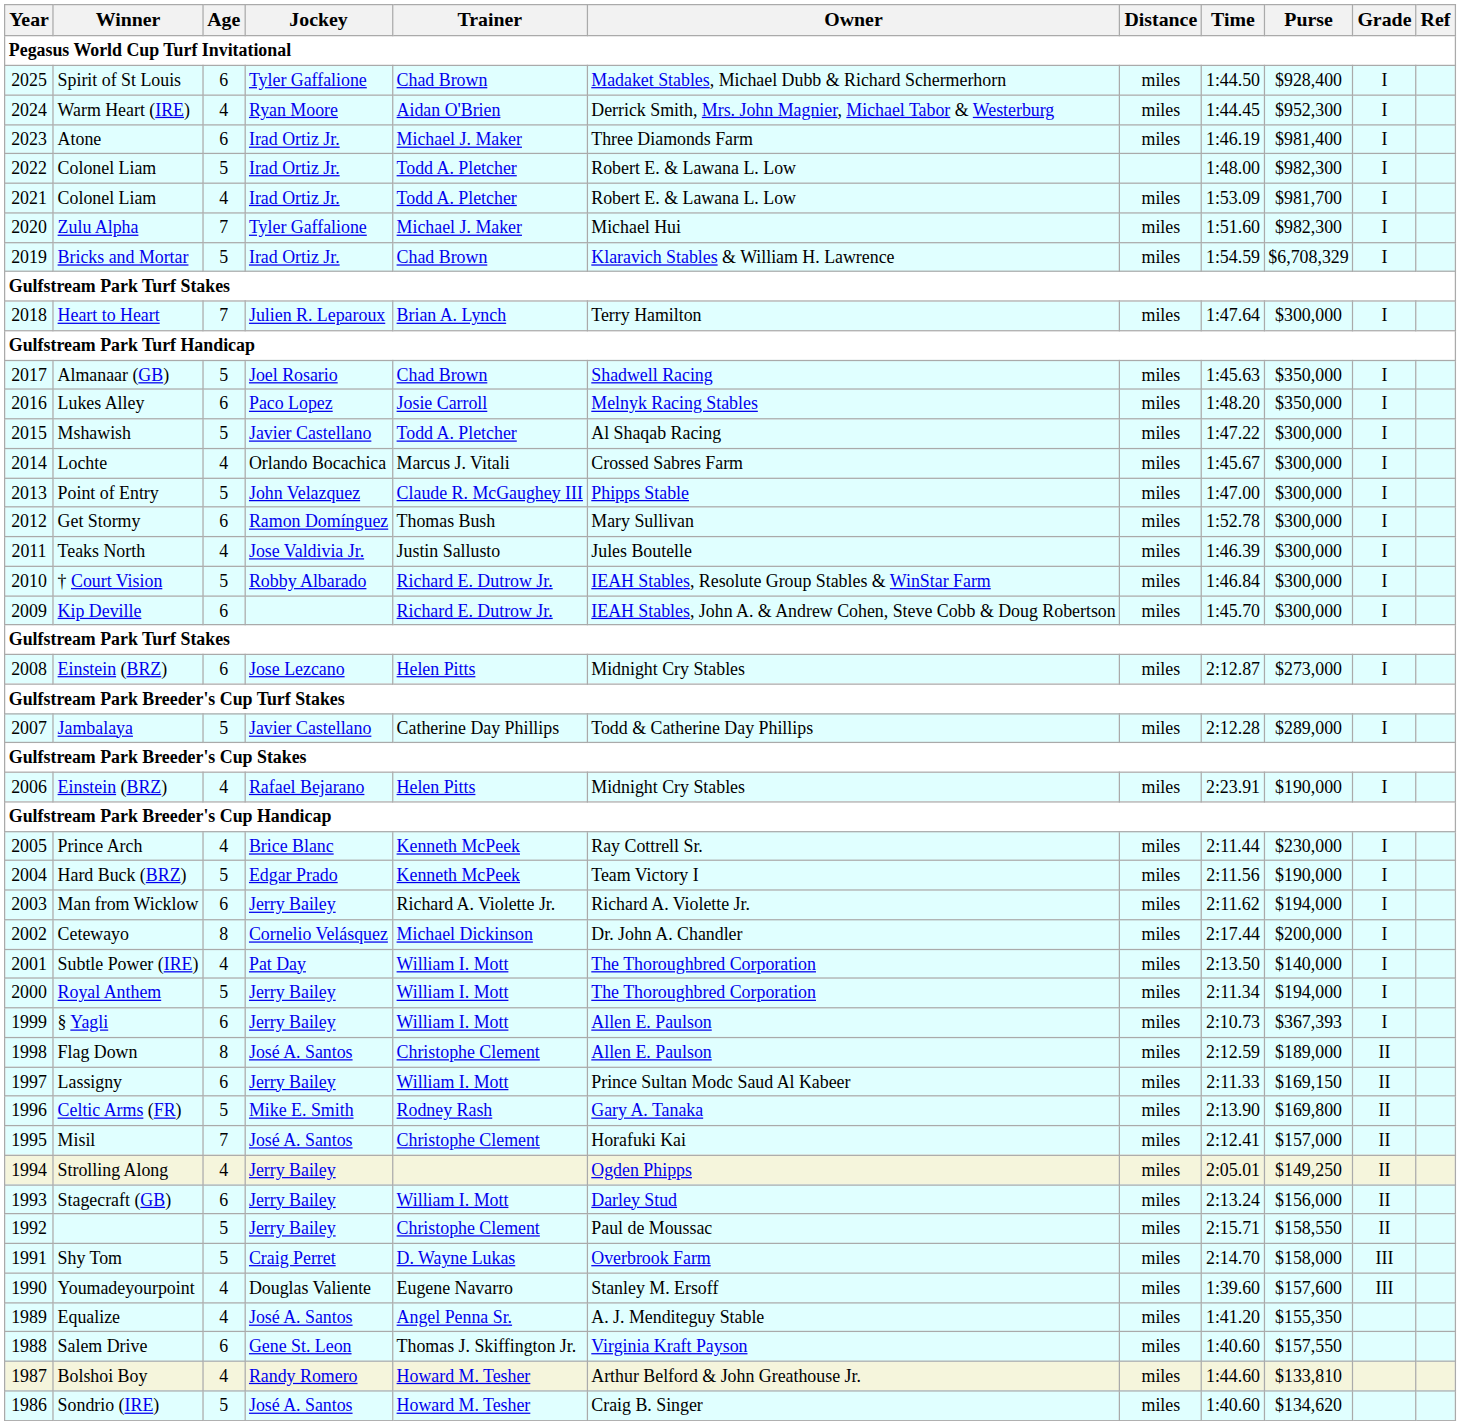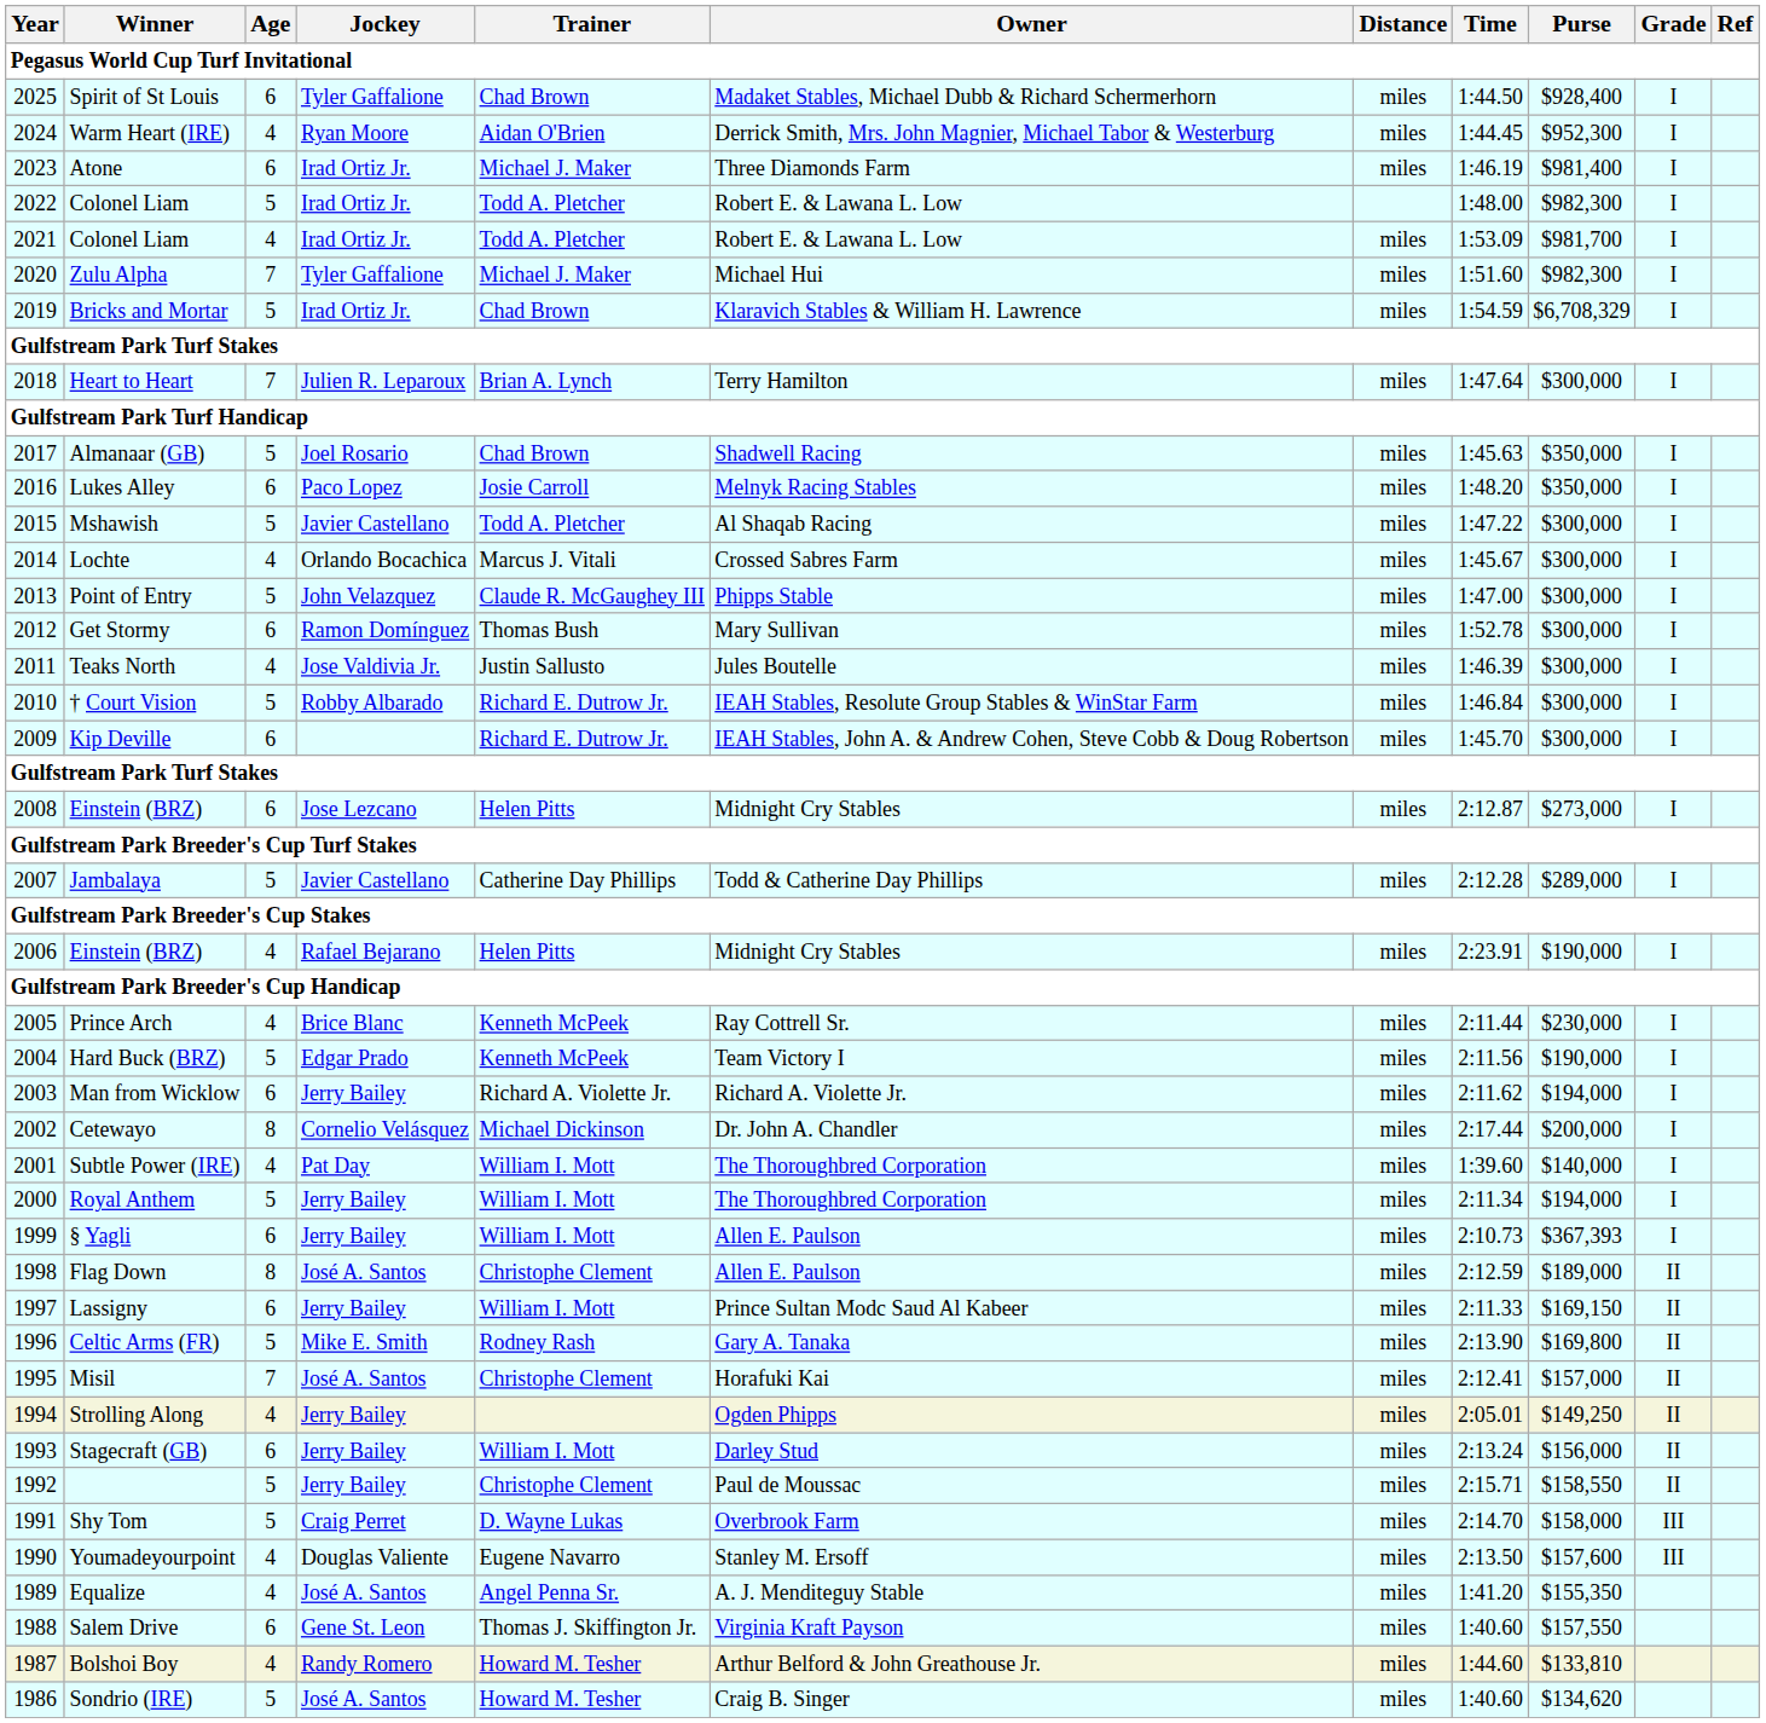 <table class="wikitable sortable">
 <tr>
 <th>Year</th>
 <th>Winner</th>
 <th>Age</th>
 <th>Jockey</th>
 <th>Trainer</th>
 <th>Owner</th>
 <th>Distance</th>
 <th>Time</th>
 <th>Purse</th>
 <th>Grade</th>
 <th>Ref</th>
 </tr>
 <tr style="font-size:90%; background-color:white">
 <td align="left" colspan=11><strong>Pegasus World Cup Turf Invitational</strong></td>
 </tr>
 <tr style="font-size:90%; background-color:lightcyan">
 <td align=center>2025</td>
 <td>Spirit of St Louis</td>
 <td align=center>6</td>
 <td><a href='#'>Tyler Gaffalione</a></td>
 <td><a href='#'>Chad Brown</a></td>
 <td><a href='#'>Madaket Stables</a>, Michael Dubb & Richard Schermerhorn</td>
 <td align=center> miles</td>
 <td align=center>1:44.50</td>
 <td align=center>$928,400</td>
 <td align=center>I</td>
 <td align=center></td>
 </tr>
 <tr style="font-size:90%; background-color:lightcyan">
 <td align=center>2024</td>
 <td>Warm Heart (<a href='#'>IRE</a>)</td>
 <td align=center>4</td>
 <td><a href='#'>Ryan Moore</a></td>
 <td><a href='#'>Aidan O'Brien</a></td>
 <td>Derrick Smith, <a href='#'>Mrs. John Magnier</a>,  <a href='#'>Michael Tabor</a>  & <a href='#'>Westerburg</a></td>
 <td align=center> miles</td>
 <td align=center>1:44.45</td>
 <td align=center>$952,300</td>
 <td align=center>I</td>
 <td align=center></td>
 </tr>
 <tr style="font-size:90%; background-color:lightcyan">
 <td align=center>2023</td>
 <td>Atone</td>
 <td align=center>6</td>
 <td><a href='#'>Irad Ortiz Jr.</a></td>
 <td><a href='#'>Michael J. Maker</a></td>
 <td>Three Diamonds Farm</td>
 <td align=center> miles</td>
 <td align=center>1:46.19</td>
 <td align=center>$981,400</td>
 <td align=center>I</td>
 <td align=center></td>
 </tr>
 <tr style="font-size:90%; background-color:lightcyan">
 <td align=center>2022</td>
 <td>Colonel Liam</td>
 <td align=center>5</td>
 <td><a href='#'>Irad Ortiz Jr.</a></td>
 <td><a href='#'>Todd A. Pletcher</a></td>
 <td>Robert E. & Lawana L. Low</td>
 <td align=center></td>
 <td align=center>1:48.00</td>
 <td align=center>$982,300</td>
 <td align=center>I</td>
 <td align=center></td>
 </tr>
 <tr style="font-size:90%; background-color:lightcyan">
 <td align=center>2021</td>
 <td>Colonel Liam</td>
 <td align=center>4</td>
 <td><a href='#'>Irad Ortiz Jr.</a></td>
 <td><a href='#'>Todd A. Pletcher</a></td>
 <td>Robert E. & Lawana L. Low</td>
 <td align=center> miles</td>
 <td align=center>1:53.09</td>
 <td align=center>$981,700</td>
 <td align=center>I</td>
 <td align=center></td>
 </tr>
 <tr style="font-size:90%; background-color:lightcyan">
 <td align=center>2020</td>
 <td><a href='#'>Zulu Alpha</a></td>
 <td align=center>7</td>
 <td><a href='#'>Tyler Gaffalione</a></td>
 <td><a href='#'>Michael J. Maker</a></td>
 <td>Michael Hui</td>
 <td align=center> miles</td>
 <td align=center>1:51.60</td>
 <td align=center>$982,300</td>
 <td align=center>I</td>
 <td align=center></td>
 </tr>
 <tr style="font-size:90%; background-color:lightcyan">
 <td align=center>2019</td>
 <td><a href='#'>Bricks and Mortar</a></td>
 <td align=center>5</td>
 <td><a href='#'>Irad Ortiz Jr.</a></td>
 <td><a href='#'>Chad Brown</a></td>
 <td><a href='#'>Klaravich Stables</a> & William H. Lawrence</td>
 <td align=center> miles</td>
 <td align=center>1:54.59</td>
 <td align=center>$6,708,329</td>
 <td align=center>I</td>
 <td align=center></td>
 </tr>
 <tr style="font-size:90%; background-color:white">
 <td align="left" colspan=11><strong>Gulfstream Park Turf Stakes</strong></td>
 </tr>
 <tr style="font-size:90%; background-color:lightcyan">
 <td align=center>2018</td>
 <td><a href='#'>Heart to Heart</a></td>
 <td align=center>7</td>
 <td><a href='#'>Julien R. Leparoux</a></td>
 <td><a href='#'>Brian A. Lynch</a></td>
 <td>Terry Hamilton</td>
 <td align=center> miles</td>
 <td align=center>1:47.64</td>
 <td align=center>$300,000</td>
 <td align=center>I</td>
 <td align=center></td>
 </tr>
 <tr style="font-size:90%; background-color:white">
 <td align="left" colspan=11><strong>Gulfstream Park Turf Handicap </strong></td>
 </tr>
 <tr style="font-size:90%; background-color:lightcyan">
 <td align=center>2017</td>
 <td>Almanaar (<a href='#'>GB</a>)</td>
 <td align=center>5</td>
 <td><a href='#'>Joel Rosario</a></td>
 <td><a href='#'>Chad Brown</a></td>
 <td><a href='#'>Shadwell Racing</a></td>
 <td align=center> miles</td>
 <td align=center>1:45.63</td>
 <td align=center>$350,000</td>
 <td align=center>I</td>
 <td align=center></td>
 </tr>
 <tr style="font-size:90%; background-color:lightcyan">
 <td align=center>2016</td>
 <td>Lukes Alley</td>
 <td align=center>6</td>
 <td><a href='#'>Paco Lopez</a></td>
 <td><a href='#'>Josie Carroll</a></td>
 <td><a href='#'>Melnyk Racing Stables</a></td>
 <td align=center> miles</td>
 <td align=center>1:48.20</td>
 <td align=center>$350,000</td>
 <td align=center>I</td>
 <td align=center></td>
 </tr>
 <tr style="font-size:90%; background-color:lightcyan">
 <td align=center>2015</td>
 <td>Mshawish</td>
 <td align=center>5</td>
 <td><a href='#'>Javier Castellano</a></td>
 <td><a href='#'>Todd A. Pletcher</a></td>
 <td>Al Shaqab Racing</td>
 <td align=center> miles</td>
 <td align=center>1:47.22</td>
 <td align=center>$300,000</td>
 <td align=center>I</td>
 <td align=center></td>
 </tr>
 <tr style="font-size:90%; background-color:lightcyan">
 <td align=center>2014</td>
 <td>Lochte</td>
 <td align=center>4</td>
 <td>Orlando Bocachica</td>
 <td>Marcus J. Vitali</td>
 <td>Crossed Sabres Farm</td>
 <td align=center> miles</td>
 <td align=center>1:45.67</td>
 <td align=center>$300,000</td>
 <td align=center>I</td>
 <td align=center></td>
 </tr>
 <tr style="font-size:90%; background-color:lightcyan">
 <td align=center>2013</td>
 <td>Point of Entry</td>
 <td align=center>5</td>
 <td><a href='#'>John Velazquez</a></td>
 <td><a href='#'>Claude R. McGaughey III</a></td>
 <td><a href='#'>Phipps Stable</a></td>
 <td align=center> miles</td>
 <td align=center>1:47.00</td>
 <td align=center>$300,000</td>
 <td align=center>I</td>
 <td align=center></td>
 </tr>
 <tr style="font-size:90%; background-color:lightcyan">
 <td align=center>2012</td>
 <td>Get Stormy</td>
 <td align=center>6</td>
 <td><a href='#'>Ramon Domínguez</a></td>
 <td Thomas M. Bush>Thomas Bush</td>
 <td>Mary Sullivan</td>
 <td align=center> miles</td>
 <td align=center>1:52.78</td>
 <td align=center>$300,000</td>
 <td align=center>I</td>
 <td align=center></td>
 </tr>
 <tr style="font-size:90%; background-color:lightcyan">
 <td align=center>2011</td>
 <td>Teaks North</td>
 <td align=center>4</td>
 <td><a href='#'>Jose Valdivia Jr.</a></td>
 <td>Justin Sallusto</td>
 <td>Jules Boutelle</td>
 <td align=center> miles</td>
 <td align=center>1:46.39</td>
 <td align=center>$300,000</td>
 <td align=center>I</td>
 <td align=center></td>
 </tr>
 <tr style="font-size:90%; background-color:lightcyan">
 <td align=center>2010</td>
 <td>† <a href='#'>Court Vision</a></td>
 <td align=center>5</td>
 <td><a href='#'>Robby Albarado</a></td>
 <td><a href='#'>Richard E. Dutrow Jr.</a></td>
 <td><a href='#'>IEAH Stables</a>, Resolute Group Stables & <a href='#'>WinStar Farm</a></td>
 <td align=center> miles</td>
 <td align=center>1:46.84</td>
 <td align=center>$300,000</td>
 <td align=center>I</td>
 <td align=center></td>
 </tr>
 <tr style="font-size:90%; background-color:lightcyan">
 <td align=center>2009</td>
 <td><a href='#'>Kip Deville</a></td>
 <td align=center>6</td>
 <td></td>
 <td><a href='#'>Richard E. Dutrow Jr.</a></td>
 <td><a href='#'>IEAH Stables</a>, John A. & Andrew Cohen, Steve Cobb & Doug Robertson</td>
 <td align=center> miles</td>
 <td align=center>1:45.70</td>
 <td align=center>$300,000</td>
 <td align=center>I</td>
 <td align=center></td>
 </tr>
 <tr style="font-size:90%; background-color:white">
 <td align="left" colspan=11><strong>Gulfstream Park Turf Stakes </strong></td>
 </tr>
 <tr style="font-size:90%; background-color:lightcyan">
 <td align=center>2008</td>
 <td><a href='#'>Einstein</a> (<a href='#'>BRZ</a>)</td>
 <td align=center>6</td>
 <td><a href='#'>Jose Lezcano</a></td>
 <td><a href='#'>Helen Pitts</a></td>
 <td>Midnight Cry Stables</td>
 <td align=center> miles</td>
 <td align=center>2:12.87</td>
 <td align=center>$273,000</td>
 <td align=center>I</td>
 <td align=center></td>
 </tr>
 <tr style="font-size:90%; background-color:white">
 <td align="left" colspan=11><strong>Gulfstream Park Breeder's Cup Turf Stakes </strong></td>
 </tr>
 <tr style="font-size:90%; background-color:lightcyan">
 <td align=center>2007</td>
 <td><a href='#'>Jambalaya</a></td>
 <td align=center>5</td>
 <td><a href='#'>Javier Castellano</a></td>
 <td>Catherine Day Phillips</td>
 <td>Todd & Catherine Day Phillips</td>
 <td align=center> miles</td>
 <td align=center>2:12.28</td>
 <td align=center>$289,000</td>
 <td align=center>I</td>
 <td align=center></td>
 </tr>
 <tr style="font-size:90%; background-color:white">
 <td align="left" colspan=11><strong>Gulfstream Park Breeder's Cup Stakes </strong></td>
 </tr>
 <tr style="font-size:90%; background-color:lightcyan">
 <td align=center>2006</td>
 <td><a href='#'>Einstein</a> (<a href='#'>BRZ</a>)</td>
 <td align=center>4</td>
 <td><a href='#'>Rafael Bejarano</a></td>
 <td><a href='#'>Helen Pitts</a></td>
 <td>Midnight Cry Stables</td>
 <td align=center> miles</td>
 <td align=center>2:23.91</td>
 <td align=center>$190,000</td>
 <td align=center>I</td>
 <td align=center></td>
 </tr>
 <tr style="font-size:90%; background-color:white">
 <td align="left" colspan=11><strong>Gulfstream Park Breeder's Cup Handicap </strong></td>
 </tr>
 <tr style="font-size:90%; background-color:lightcyan">
 <td align=center>2005</td>
 <td>Prince Arch</td>
 <td align=center>4</td>
 <td><a href='#'>Brice Blanc</a></td>
 <td><a href='#'>Kenneth McPeek</a></td>
 <td>Ray Cottrell Sr.</td>
 <td align=center> miles</td>
 <td align=center>2:11.44</td>
 <td align=center>$230,000</td>
 <td align=center>I</td>
 <td align=center></td>
 </tr>
 <tr style="font-size:90%; background-color:lightcyan">
 <td align=center>2004</td>
 <td>Hard Buck (<a href='#'>BRZ</a>)</td>
 <td align=center>5</td>
 <td><a href='#'>Edgar Prado</a></td>
 <td><a href='#'>Kenneth McPeek</a></td>
 <td>Team Victory I</td>
 <td align=center> miles</td>
 <td align=center>2:11.56</td>
 <td align=center>$190,000</td>
 <td align=center>I</td>
 <td align=center></td>
 </tr>
 <tr style="font-size:90%; background-color:lightcyan">
 <td align=center>2003</td>
 <td>Man from Wicklow</td>
 <td align=center>6</td>
 <td><a href='#'>Jerry Bailey</a></td>
 <td>Richard A. Violette Jr.</td>
 <td>Richard A. Violette Jr.</td>
 <td align=center> miles</td>
 <td align=center>2:11.62</td>
 <td align=center>$194,000</td>
 <td align=center>I</td>
 <td align=center></td>
 </tr>
 <tr style="font-size:90%; background-color:lightcyan">
 <td align=center>2002</td>
 <td>Cetewayo</td>
 <td align=center>8</td>
 <td><a href='#'>Cornelio Velásquez</a></td>
 <td><a href='#'>Michael Dickinson</a></td>
 <td>Dr. John A. Chandler</td>
 <td align=center> miles</td>
 <td align=center>2:17.44</td>
 <td align=center>$200,000</td>
 <td align=center>I</td>
 <td align=center></td>
 </tr>
 <tr style="font-size:90%; background-color:lightcyan">
 <td align=center>2001</td>
 <td>Subtle Power (<a href='#'>IRE</a>)</td>
 <td align=center>4</td>
 <td><a href='#'>Pat Day</a></td>
 <td><a href='#'>William I. Mott</a></td>
 <td><a href='#'>The Thoroughbred Corporation</a></td>
 <td align=center> miles</td>
-<td align=center>2:13.50</td>
+<td align=center>1:39.60</td>
 <td align=center>$140,000</td>
 <td align=center>I</td>
 <td align=center></td>
 </tr>
 <tr style="font-size:90%; background-color:lightcyan">
 <td align=center>2000</td>
 <td><a href='#'>Royal Anthem</a></td>
 <td align=center>5</td>
 <td><a href='#'>Jerry Bailey</a></td>
 <td><a href='#'>William I. Mott</a></td>
 <td><a href='#'>The Thoroughbred Corporation</a></td>
 <td align=center> miles</td>
 <td align=center>2:11.34</td>
 <td align=center>$194,000</td>
 <td align=center>I</td>
 <td align=center></td>
 </tr>
 <tr style="font-size:90%; background-color:lightcyan">
 <td align=center>1999</td>
 <td>§ <a href='#'>Yagli</a></td>
 <td align=center>6</td>
 <td><a href='#'>Jerry Bailey</a></td>
 <td><a href='#'>William I. Mott</a></td>
 <td><a href='#'>Allen E. Paulson</a></td>
 <td align=center> miles</td>
 <td align=center>2:10.73</td>
 <td align=center>$367,393</td>
 <td align=center>I</td>
 <td align=center></td>
 </tr>
 <tr style="font-size:90%; background-color:lightcyan">
 <td align=center>1998</td>
 <td>Flag Down</td>
 <td align=center>8</td>
 <td><a href='#'>José A. Santos</a></td>
 <td><a href='#'>Christophe Clement</a></td>
 <td><a href='#'>Allen E. Paulson</a></td>
 <td align=center> miles</td>
 <td align=center>2:12.59</td>
 <td align=center>$189,000</td>
 <td align=center>II</td>
 <td align=center></td>
 </tr>
 <tr style="font-size:90%; background-color:lightcyan">
 <td align=center>1997</td>
 <td>Lassigny</td>
 <td align=center>6</td>
 <td><a href='#'>Jerry Bailey</a></td>
 <td><a href='#'>William I. Mott</a></td>
 <td>Prince Sultan Modc Saud Al Kabeer</td>
 <td align=center> miles</td>
 <td align=center>2:11.33</td>
 <td align=center>$169,150</td>
 <td align=center>II</td>
 <td align=center></td>
 </tr>
 <tr style="font-size:90%; background-color:lightcyan">
 <td align=center>1996</td>
 <td><a href='#'>Celtic Arms</a> (<a href='#'>FR</a>)</td>
 <td align=center>5</td>
 <td><a href='#'>Mike E. Smith</a></td>
 <td><a href='#'>Rodney Rash</a></td>
 <td><a href='#'>Gary A. Tanaka</a></td>
 <td align=center> miles</td>
 <td align=center>2:13.90</td>
 <td align=center>$169,800</td>
 <td align=center>II</td>
 <td align=center></td>
 </tr>
 <tr style="font-size:90%; background-color:lightcyan">
 <td align=center>1995</td>
 <td>Misil</td>
 <td align=center>7</td>
 <td><a href='#'>José A. Santos</a></td>
 <td><a href='#'>Christophe Clement</a></td>
 <td>Horafuki Kai</td>
 <td align=center> miles</td>
 <td align=center>2:12.41</td>
 <td align=center>$157,000</td>
 <td align=center>II</td>
 <td align=center></td>
 </tr>
 <tr style="font-size:90%; background-color:beige">
 <td align=center>1994</td>
 <td>Strolling Along</td>
 <td align=center>4</td>
 <td><a href='#'>Jerry Bailey</a></td>
 <td></td>
 <td><a href='#'>Ogden Phipps</a></td>
 <td align=center> miles</td>
 <td align=center>2:05.01</td>
 <td align=center>$149,250</td>
 <td align=center>II</td>
 <td></td>
 </tr>
 <tr style="font-size:90%; background-color:lightcyan">
 <td align=center>1993</td>
 <td>Stagecraft (<a href='#'>GB</a>)</td>
 <td align=center>6</td>
 <td><a href='#'>Jerry Bailey</a></td>
 <td><a href='#'>William I. Mott</a></td>
 <td><a href='#'>Darley Stud</a></td>
 <td align=center> miles</td>
 <td align=center>2:13.24</td>
 <td align=center>$156,000</td>
 <td align=center>II</td>
 <td align=center></td>
 </tr>
 <tr style="font-size:90%; background-color:lightcyan">
 <td align=center>1992</td>
 <td></td>
 <td align=center>5</td>
 <td><a href='#'>Jerry Bailey</a></td>
 <td><a href='#'>Christophe Clement</a></td>
 <td>Paul de Moussac</td>
 <td align=center> miles</td>
 <td align=center>2:15.71</td>
 <td align=center>$158,550</td>
 <td align=center>II</td>
 <td align=center></td>
 </tr>
 <tr style="font-size:90%; background-color:lightcyan">
 <td align=center>1991</td>
 <td>Shy Tom</td>
 <td align=center>5</td>
 <td><a href='#'>Craig Perret</a></td>
 <td><a href='#'>D. Wayne Lukas</a></td>
 <td><a href='#'>Overbrook Farm</a></td>
 <td align=center> miles</td>
 <td align=center>2:14.70</td>
 <td align=center>$158,000</td>
 <td align=center>III</td>
 <td align=center></td>
 </tr>
 <tr style="font-size:90%; background-color:lightcyan">
 <td align=center>1990</td>
 <td>Youmadeyourpoint</td>
 <td align=center>4</td>
 <td>Douglas Valiente</td>
 <td>Eugene Navarro</td>
 <td>Stanley M. Ersoff</td>
 <td align=center> miles</td>
-<td align=center>1:39.60</td>
+<td align=center>2:13.50</td>
 <td align=center>$157,600</td>
 <td align=center>III</td>
 <td align=center></td>
 </tr>
 <tr style="font-size:90%; background-color:lightcyan">
 <td align=center>1989</td>
 <td>Equalize</td>
 <td align=center>4</td>
 <td><a href='#'>José A. Santos</a></td>
 <td><a href='#'>Angel Penna Sr.</a></td>
 <td>A. J. Menditeguy Stable</td>
 <td align=center> miles</td>
 <td align=center>1:41.20</td>
 <td align=center>$155,350</td>
 <td></td>
 <td align=center></td>
 </tr>
 <tr style="font-size:90%; background-color:lightcyan">
 <td align=center>1988</td>
 <td>Salem Drive</td>
 <td align=center>6</td>
 <td><a href='#'>Gene St. Leon</a></td>
 <td>Thomas J. Skiffington Jr.</td>
 <td><a href='#'>Virginia Kraft Payson</a></td>
 <td align=center> miles</td>
 <td align=center>1:40.60</td>
 <td align=center>$157,550</td>
 <td></td>
 <td align=center></td>
 </tr>
 <tr style="font-size:90%; background-color:beige">
 <td align=center>1987</td>
 <td>Bolshoi Boy</td>
 <td align=center>4</td>
 <td><a href='#'>Randy Romero</a></td>
 <td><a href='#'>Howard M. Tesher</a></td>
 <td>Arthur Belford & John Greathouse Jr.</td>
 <td align=center> miles</td>
 <td align=center>1:44.60</td>
 <td align=center>$133,810</td>
 <td></td>
 <td></td>
 </tr>
 <tr style="font-size:90%; background-color:lightcyan">
 <td align=center>1986</td>
 <td>Sondrio (<a href='#'>IRE</a>)</td>
 <td align=center>5</td>
 <td><a href='#'>José A. Santos</a></td>
 <td><a href='#'>Howard M. Tesher</a></td>
 <td>Craig B. Singer</td>
 <td align=center> miles</td>
 <td align=center>1:40.60</td>
 <td align=center>$134,620</td>
 <td></td>
 <td align=center></td>
 </tr>
 </table>
